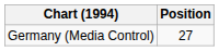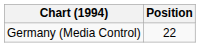 <table class="wikitable">
 <tr>
 <th>Chart (1994)</th>
 <th>Position</th>
 </tr>
 <tr>
 <td>Germany (Media Control)</td>
-<td align="center">27</td>
+<td align="center">22</td>
 </tr>
 </table>
